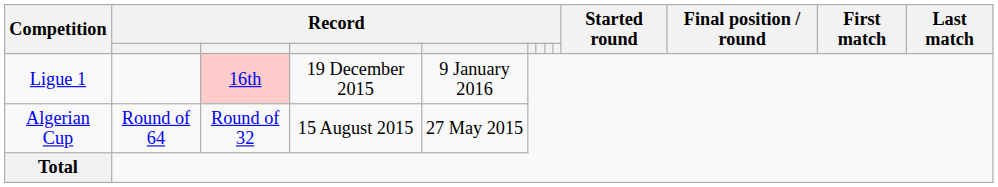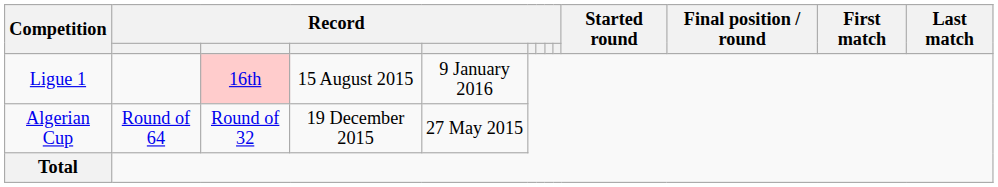 <table class="wikitable" style="text-align: center">
 <tr>
 <th rowspan=2>Competition</th>
 <th colspan=8>Record</th>
 <th rowspan=2>Started round</th>
 <th rowspan=2>Final position / round</th>
 <th rowspan=2>First match</th>
 <th rowspan=2>Last match</th>
 </tr>
 <tr>
 <th></th>
 <th></th>
 <th></th>
 <th></th>
 <th></th>
 <th></th>
 <th></th>
 <th></th>
 </tr>
 <tr>
 <td><a href='#'>Ligue 1</a><br></td>
 <td></td>
 <td style="background:#FFCCCC;"><a href='#'>16th</a></td>
-<td>19 December 2015</td>
+<td>15 August 2015</td>
 <td>9 January 2016</td>
 </tr>
 <tr>
 <td><a href='#'>Algerian Cup</a><br></td>
 <td><a href='#'>Round of 64</a></td>
 <td><a href='#'>Round of 32</a></td>
-<td>15 August 2015</td>
+<td>19 December 2015</td>
 <td>27 May 2015</td>
 </tr>
 <tr>
 <th>Total<br></th>
 </tr>
 </table>
